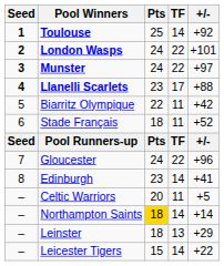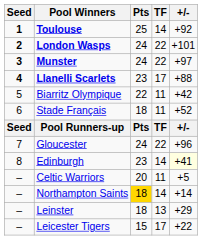 <table class="wikitable" style="text-align: center;">
 <tr>
 <th>Seed</th>
 <th>Pool Winners</th>
 <th>Pts</th>
 <th>TF</th>
 <th>+/-</th>
 </tr>
 <tr>
 <td><strong>1</strong></td>
 <td align=left> <strong><a href='#'>Toulouse</a></strong></td>
 <td>25</td>
 <td>14</td>
 <td>+92</td>
 </tr>
 <tr>
 <td><strong>2</strong></td>
 <td align=left> <strong><a href='#'>London Wasps</a></strong></td>
 <td>24</td>
 <td>22</td>
 <td>+101</td>
 </tr>
 <tr>
 <td><strong>3</strong></td>
 <td align=left> <strong><a href='#'>Munster</a></strong></td>
 <td>24</td>
 <td>22</td>
 <td>+97</td>
 </tr>
 <tr>
 <td><strong>4</strong></td>
 <td align=left> <strong><a href='#'>Llanelli Scarlets</a></strong></td>
 <td>23</td>
 <td>17</td>
 <td>+88</td>
 </tr>
 <tr>
 <td>5</td>
 <td align=left> <a href='#'>Biarritz Olympique</a></td>
 <td>22</td>
 <td>11</td>
 <td>+42</td>
 </tr>
 <tr>
 <td>6</td>
 <td align=left> <a href='#'>Stade Français</a></td>
 <td>18</td>
 <td>11</td>
 <td>+52</td>
 </tr>
 <tr>
 <th>Seed</th>
 <th>Pool Runners-up</th>
 <th>Pts</th>
 <th>TF</th>
 <th>+/-</th>
 </tr>
 <tr>
 <td>7</td>
 <td align=left> <a href='#'>Gloucester</a></td>
 <td>24</td>
 <td>22</td>
 <td>+96</td>
 </tr>
 <tr>
 <td>8</td>
 <td align=left> <a href='#'>Edinburgh</a></td>
 <td>23</td>
 <td>14</td>
-<td>+41</td>
+<td style="background: lightyellow;">+41</td>
 </tr>
 <tr>
 <td>–</td>
 <td align=left> <a href='#'>Celtic Warriors</a></td>
 <td>20</td>
 <td>11</td>
 <td>+5</td>
 </tr>
 <tr>
 <td>–</td>
 <td align=left> <a href='#'>Northampton Saints</a></td>
 <td style="background: gold;">18</td>
 <td>14</td>
 <td>+14</td>
 </tr>
 <tr>
 <td>–</td>
 <td align=left> <a href='#'>Leinster</a></td>
 <td>18</td>
 <td>13</td>
 <td>+29</td>
 </tr>
 <tr>
 <td>–</td>
 <td align=left> <a href='#'>Leicester Tigers</a></td>
 <td>15</td>
-<td>14</td>
+<td>17</td>
 <td>+22</td>
 </tr>
 </table>
